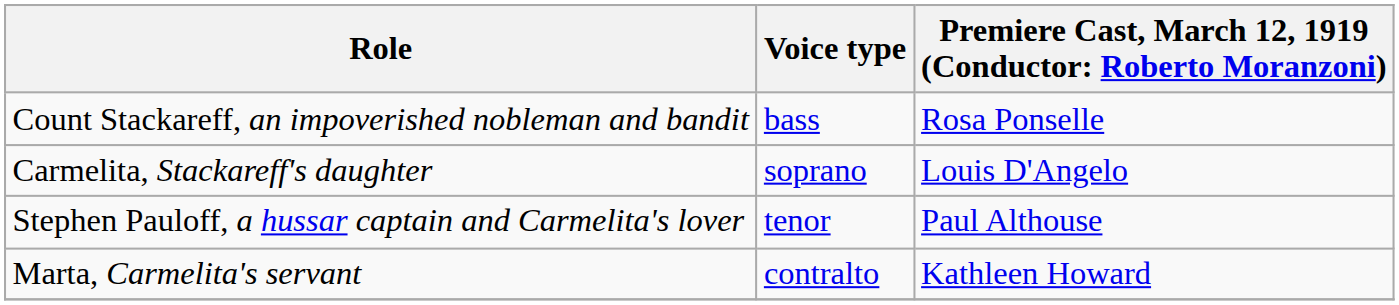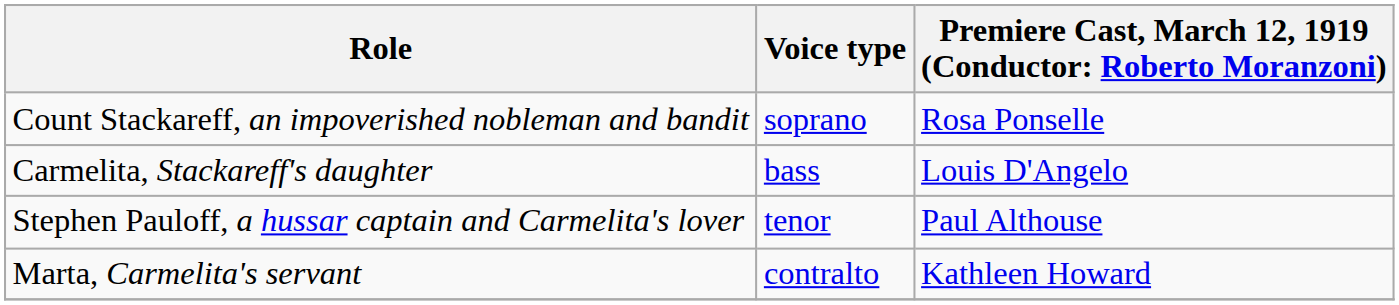 <table class="wikitable">
 <tr>
 <th>Role</th>
 <th>Voice type</th>
 <th>Premiere Cast, March 12, 1919 <br>(Conductor: <a href='#'>Roberto Moranzoni</a>)</th>
 </tr>
 <tr>
 <td>Count Stackareff, <em>an impoverished nobleman and bandit</em></td>
-<td><a href='#'>bass</a></td>
+<td><a href='#'>soprano</a></td>
 <td><a href='#'>Rosa Ponselle</a></td>
 </tr>
 <tr>
 <td>Carmelita, <em>Stackareff's daughter</em></td>
-<td><a href='#'>soprano</a></td>
+<td><a href='#'>bass</a></td>
 <td><a href='#'>Louis D'Angelo</a></td>
 </tr>
 <tr>
 <td>Stephen Pauloff, <em>a <a href='#'>hussar</a> captain  and Carmelita's lover</em></td>
 <td><a href='#'>tenor</a></td>
 <td><a href='#'>Paul Althouse</a></td>
 </tr>
 <tr>
 <td>Marta, <em>Carmelita's servant</em></td>
 <td><a href='#'>contralto</a></td>
 <td><a href='#'>Kathleen Howard</a></td>
 </tr>
 <tr>
 </tr>
 </table>
